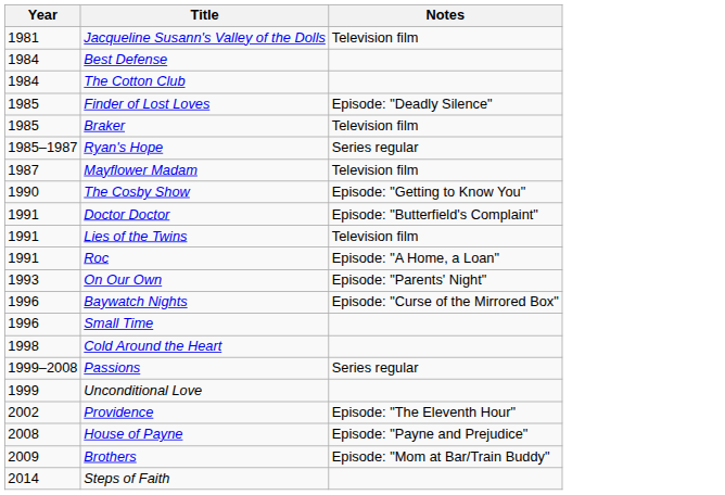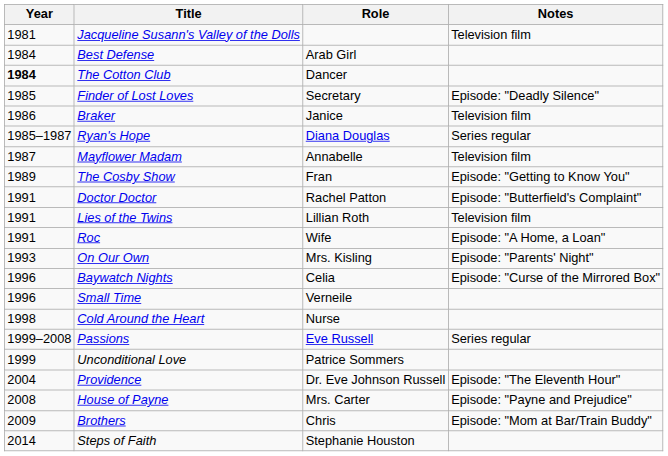 <table class="wikitable sortable">
 <tr>
 <th>Year</th>
 <th>Title</th>
+<th>Role</th>
 <th>Notes</th>
 </tr>
 <tr>
 <td>1981</td>
 <td><em><a href='#'>Jacqueline Susann's Valley of the Dolls</a></em></td>
+<td></td>
 <td>Television film</td>
 </tr>
 <tr>
 <td>1984</td>
 <td><em><a href='#'>Best Defense</a></em></td>
+<td>Arab Girl</td>
 <td></td>
 </tr>
 <tr>
-<td>1984</td>
+<td><strong>1984</strong></td>
 <td><em><a href='#'>The Cotton Club</a></em></td>
+<td>Dancer</td>
 <td></td>
 </tr>
 <tr>
 <td>1985</td>
 <td><em><a href='#'>Finder of Lost Loves</a></em></td>
+<td>Secretary</td>
 <td>Episode: "Deadly Silence"</td>
 </tr>
 <tr>
-<td>1985</td>
+<td>1986</td>
 <td><em><a href='#'>Braker</a></em></td>
+<td>Janice</td>
 <td>Television film</td>
 </tr>
 <tr>
 <td>1985–1987</td>
 <td><em><a href='#'>Ryan's Hope</a></em></td>
+<td><a href='#'>Diana Douglas</a></td>
 <td>Series regular</td>
 </tr>
 <tr>
 <td>1987</td>
 <td><em><a href='#'>Mayflower Madam</a></em></td>
+<td>Annabelle</td>
 <td>Television film</td>
 </tr>
 <tr>
-<td>1990</td>
+<td>1989</td>
 <td><em><a href='#'>The Cosby Show</a></em></td>
+<td>Fran</td>
 <td>Episode: "Getting to Know You"</td>
 </tr>
 <tr>
 <td>1991</td>
 <td><em><a href='#'>Doctor Doctor</a></em></td>
+<td>Rachel Patton</td>
 <td>Episode: "Butterfield's Complaint"</td>
 </tr>
 <tr>
 <td>1991</td>
 <td><em><a href='#'>Lies of the Twins</a></em></td>
+<td>Lillian Roth</td>
 <td>Television film</td>
 </tr>
 <tr>
 <td>1991</td>
 <td><em><a href='#'>Roc</a></em></td>
+<td>Wife</td>
 <td>Episode: "A Home, a Loan"</td>
 </tr>
 <tr>
 <td>1993</td>
 <td><em><a href='#'>On Our Own</a></em></td>
+<td>Mrs. Kisling</td>
 <td>Episode: "Parents' Night"</td>
 </tr>
 <tr>
 <td>1996</td>
 <td><em><a href='#'>Baywatch Nights</a></em></td>
+<td>Celia</td>
 <td>Episode: "Curse of the Mirrored Box"</td>
 </tr>
 <tr>
 <td>1996</td>
 <td><em><a href='#'>Small Time</a></em></td>
+<td>Verneile</td>
 <td></td>
 </tr>
 <tr>
 <td>1998</td>
 <td><em><a href='#'>Cold Around the Heart</a></em></td>
+<td>Nurse</td>
 <td></td>
 </tr>
 <tr>
 <td>1999–2008</td>
 <td><em><a href='#'>Passions</a></em></td>
+<td><a href='#'>Eve Russell</a></td>
 <td>Series regular</td>
 </tr>
 <tr>
 <td>1999</td>
 <td><em>Unconditional Love</em></td>
+<td>Patrice Sommers</td>
 <td></td>
 </tr>
 <tr>
-<td>2002</td>
+<td>2004</td>
 <td><em><a href='#'>Providence</a></em></td>
+<td>Dr. Eve Johnson Russell</td>
 <td>Episode: "The Eleventh Hour"</td>
 </tr>
 <tr>
 <td>2008</td>
 <td><em><a href='#'>House of Payne</a></em></td>
+<td>Mrs. Carter</td>
 <td>Episode: "Payne and Prejudice"</td>
 </tr>
 <tr>
 <td>2009</td>
 <td><em><a href='#'>Brothers</a></em></td>
+<td>Chris</td>
 <td>Episode: "Mom at Bar/Train Buddy"</td>
 </tr>
 <tr>
 <td>2014</td>
 <td><em>Steps of Faith</em></td>
+<td>Stephanie Houston</td>
 <td></td>
 </tr>
 </table>
